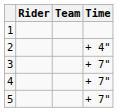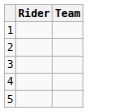 <table class="wikitable">
 <tr>
 <th></th>
 <th>Rider</th>
 <th>Team</th>
-<th>Time</th>
 </tr>
 <tr>
 <td>1</td>
 <td> </td>
 <td></td>
-<td align="right"></td>
 </tr>
 <tr>
 <td>2</td>
 <td></td>
 <td></td>
-<td align="right">+ 4"</td>
 </tr>
 <tr>
 <td>3</td>
 <td></td>
 <td></td>
-<td align="right">+ 7"</td>
 </tr>
 <tr>
 <td>4</td>
 <td> </td>
 <td></td>
-<td align="right">+ 7"</td>
 </tr>
 <tr>
 <td>5</td>
 <td></td>
 <td></td>
-<td align="right">+ 7"</td>
 </tr>
 </table>
